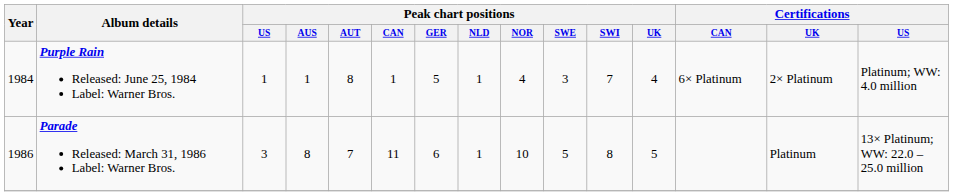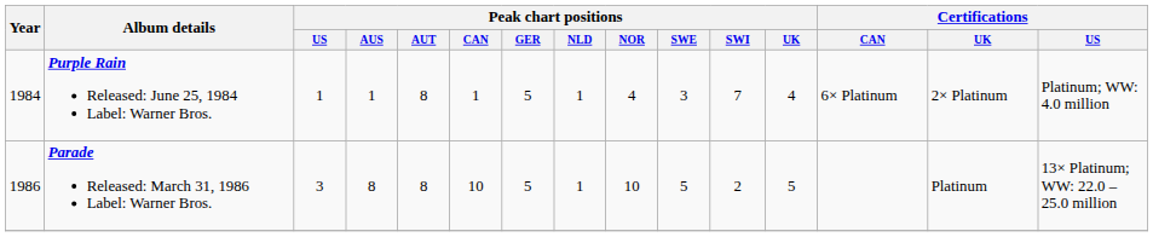 <table class="wikitable">
 <tr>
 <th rowspan="2" width="33">Year</th>
 <th rowspan="2" width="250">Album details</th>
 <th colspan="10">Peak chart positions</th>
 <th colspan="3"><a href='#'>Certifications</a></th>
 </tr>
 <tr>
 <th style="width:4em;font-size:75%"><a href='#'>US</a><br></th>
 <th style="width:4em;font-size:75%"><a href='#'>AUS</a><br></th>
 <th style="width:4em;font-size:75%"><a href='#'>AUT</a><br></th>
 <th style="width:4em;font-size:75%"><a href='#'>CAN</a><br></th>
 <th style="width:4em;font-size:75%"><a href='#'>GER</a><br></th>
 <th style="width:4em;font-size:75%"><a href='#'>NLD</a><br></th>
 <th style="width:4em;font-size:75%"><a href='#'>NOR</a><br></th>
 <th style="width:4em;font-size:75%"><a href='#'>SWE</a><br></th>
 <th style="width:4em;font-size:80%"><a href='#'>SWI</a><br></th>
 <th style="width:4em;font-size:75%"><a href='#'>UK</a><br></th>
 <th style="width:9em;font-size:75%"><a href='#'>CAN</a><br></th>
 <th style="width:9em;font-size:75%"><a href='#'>UK</a><br></th>
 <th style="width:9em;font-size:75%"><a href='#'>US</a><br></th>
 </tr>
 <tr>
 <td align="center">1984</td>
 <td align="left"><strong><em><a href='#'>Purple Rain</a></em></strong><br><ul><li>Released: June 25, 1984</li><li>Label: Warner Bros.</li></ul></td>
 <td align="center">1</td>
 <td align="center">1</td>
 <td align="center">8</td>
 <td align="center">1<br></td>
 <td align="center">5</td>
 <td align="center">1</td>
 <td align="center">4</td>
 <td align="center">3</td>
 <td align="center">7</td>
 <td align="center">4</td>
 <td align="left">6× Platinum</td>
 <td align="left">2× Platinum</td>
 <td align="left">Platinum; WW: 4.0 million</td>
 </tr>
 <tr>
 <td align="center">1986</td>
 <td align="left"><strong><em><a href='#'>Parade</a></em></strong><br><ul><li>Released: March 31, 1986</li><li>Label: Warner Bros.</li></ul></td>
 <td align="center">3</td>
 <td align="center">8</td>
-<td align="center">7</td>
-<td align="center">11<br></td>
-<td align="center">6</td>
+<td align="center">8</td>
+<td align="center">10<br></td>
+<td align="center">5</td>
 <td align="center">1</td>
 <td align="center">10</td>
 <td align="center">5</td>
-<td align="center">8</td>
+<td align="center">2</td>
 <td align="center">5</td>
 <td align="left"></td>
 <td align="left">Platinum</td>
 <td align="left">13× Platinum; WW: 22.0 – 25.0 million</td>
 </tr>
 <tr>
 </tr>
 </table>
